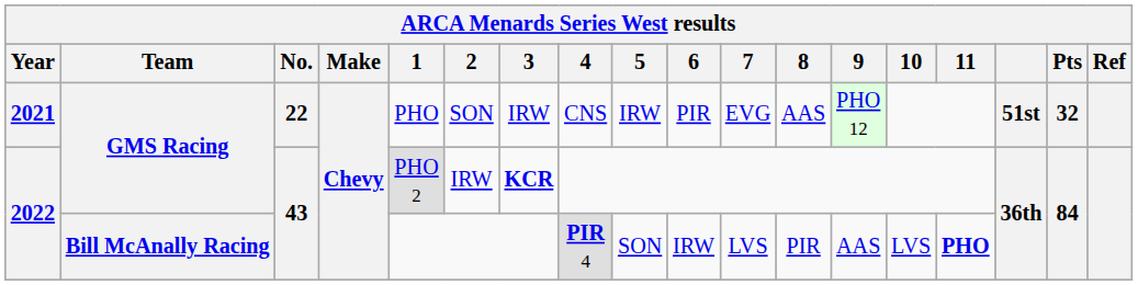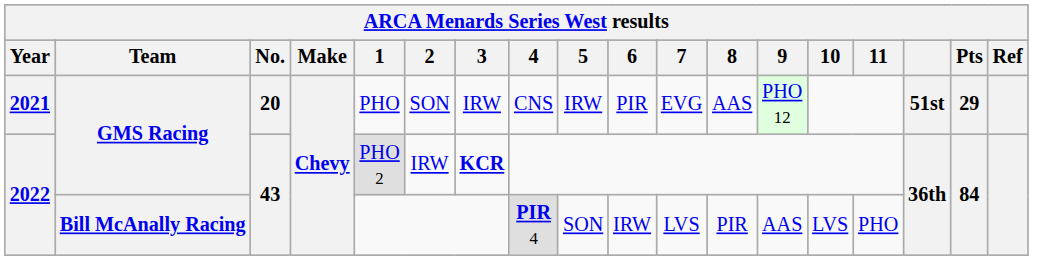 <table class="wikitable" style="text-align:center; font-size:75%">
 <tr>
 <th colspan=18><a href='#'>ARCA Menards Series West</a> results</th>
 </tr>
 <tr>
 <th>Year</th>
 <th>Team</th>
 <th>No.</th>
 <th>Make</th>
 <th>1</th>
 <th>2</th>
 <th>3</th>
 <th>4</th>
 <th>5</th>
 <th>6</th>
 <th>7</th>
 <th>8</th>
 <th>9</th>
 <th>10</th>
 <th>11</th>
 <th></th>
 <th>Pts</th>
 <th>Ref</th>
 </tr>
 <tr>
 <th><a href='#'>2021</a></th>
 <th rowspan=2><a href='#'>GMS Racing</a></th>
-<th>22</th>
+<th>20</th>
 <th rowspan=3><a href='#'>Chevy</a></th>
 <td><a href='#'>PHO</a></td>
 <td><a href='#'>SON</a></td>
 <td><a href='#'>IRW</a></td>
 <td><a href='#'>CNS</a></td>
 <td><a href='#'>IRW</a></td>
 <td><a href='#'>PIR</a></td>
 <td><a href='#'>EVG</a></td>
 <td><a href='#'>AAS</a></td>
 <td style="background:#DFFFDF;"><a href='#'>PHO</a><br><small>12</small></td>
 <td colspan=2></td>
 <th>51st</th>
-<th>32</th>
+<th>29</th>
 <th></th>
 </tr>
 <tr>
 <th rowspan=2><a href='#'>2022</a></th>
 <th rowspan=2>43</th>
 <td style="background:#DFDFDF;"><a href='#'>PHO</a><br><small>2</small></td>
 <td><a href='#'>IRW</a></td>
 <td><strong><a href='#'>KCR</a></strong></td>
 <td colspan=8></td>
 <th rowspan=2>36th</th>
 <th rowspan=2>84</th>
 <th rowspan=2></th>
 </tr>
 <tr>
 <th><a href='#'>Bill McAnally Racing</a></th>
 <td colspan=3></td>
 <td style="background:#DFDFDF;"><strong><a href='#'>PIR</a></strong><br><small>4</small></td>
 <td><a href='#'>SON</a></td>
 <td><a href='#'>IRW</a></td>
 <td><a href='#'>LVS</a></td>
 <td><a href='#'>PIR</a></td>
 <td><a href='#'>AAS</a></td>
 <td><a href='#'>LVS</a></td>
-<td><strong><a href='#'>PHO</a></strong></td>
+<td><a href='#'>PHO</a></td>
 </tr>
 </table>
